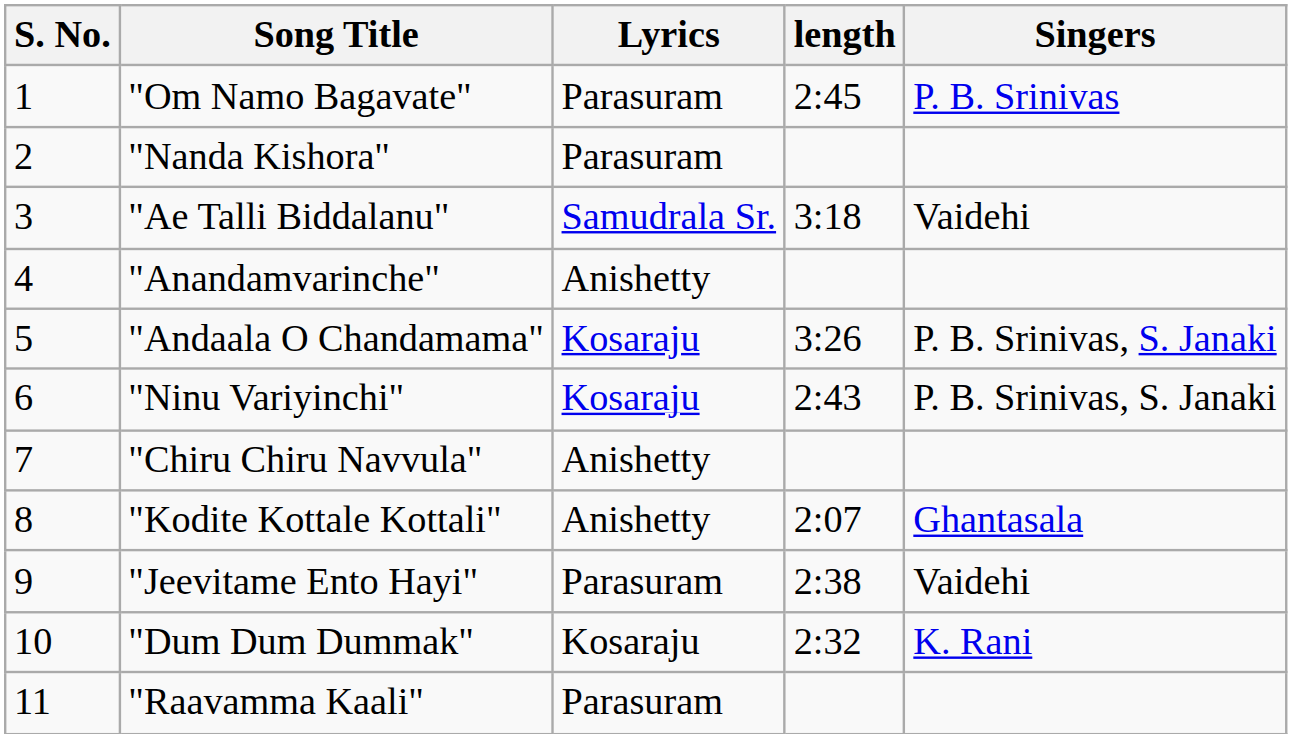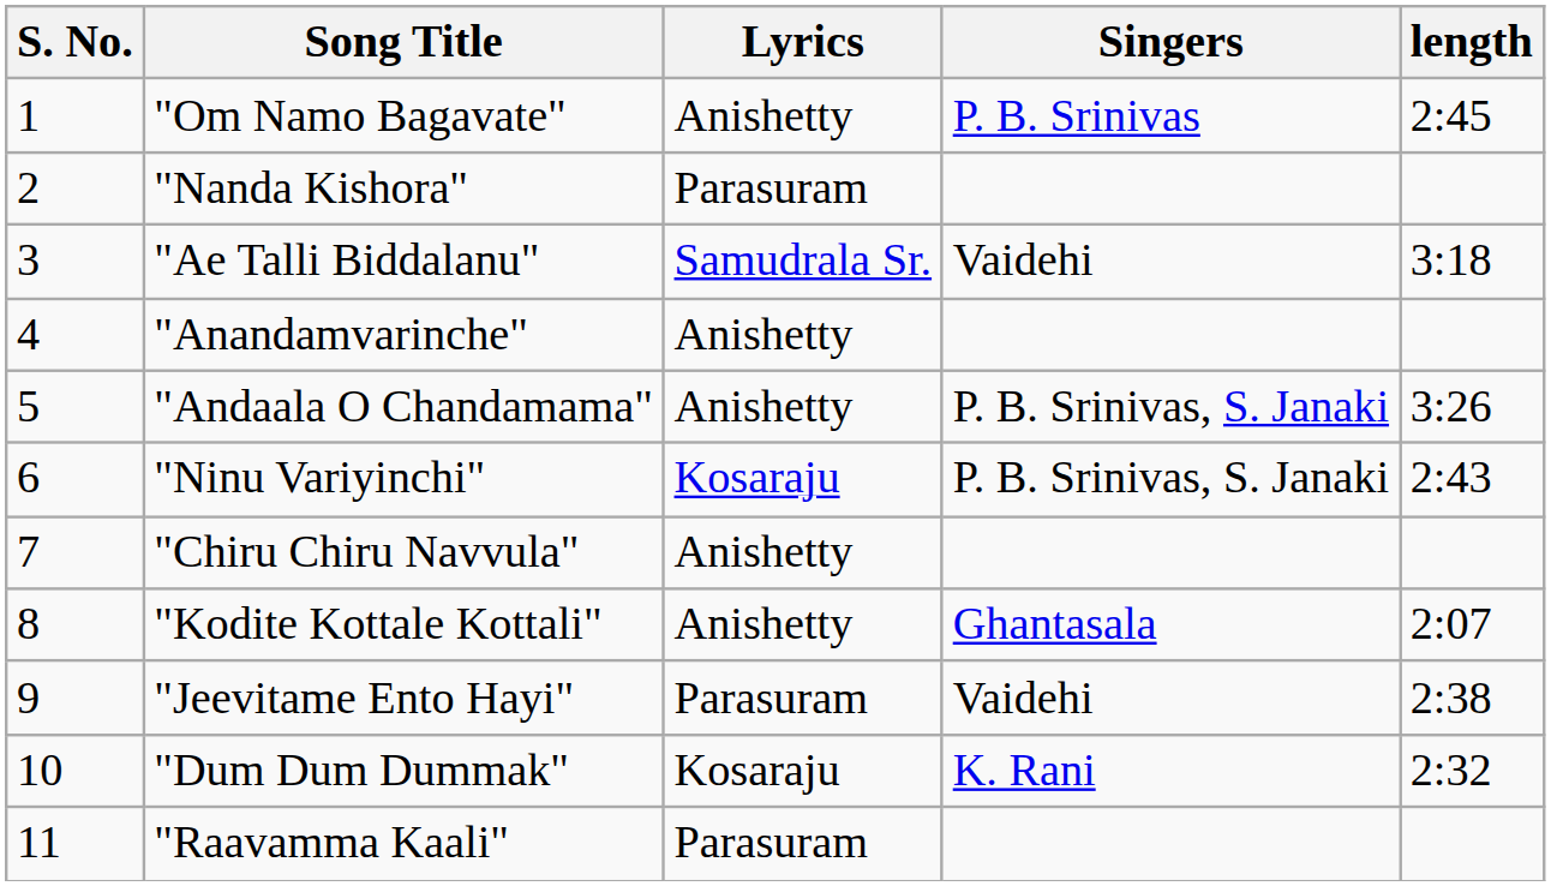 <table class="wikitable">
 <tr>
 <th>S. No.</th>
 <th>Song Title</th>
 <th>Lyrics</th>
+<th>Singers</th>
 <th>length</th>
-<th>Singers</th>
 </tr>
 <tr>
 <td>1</td>
 <td>"Om Namo Bagavate"</td>
-<td>Parasuram</td>
+<td>Anishetty</td>
+<td><a href='#'>P. B. Srinivas</a></td>
 <td>2:45</td>
-<td><a href='#'>P. B. Srinivas</a></td>
 </tr>
 <tr>
 <td>2</td>
 <td>"Nanda Kishora"</td>
 <td>Parasuram</td>
 <td></td>
 <td></td>
 </tr>
 <tr>
 <td>3</td>
 <td>"Ae Talli Biddalanu"</td>
 <td><a href='#'>Samudrala Sr.</a></td>
+<td>Vaidehi</td>
 <td>3:18</td>
-<td>Vaidehi</td>
 </tr>
 <tr>
 <td>4</td>
 <td>"Anandamvarinche"</td>
 <td>Anishetty</td>
 <td></td>
 <td></td>
 </tr>
 <tr>
 <td>5</td>
 <td>"Andaala O Chandamama"</td>
-<td><a href='#'>Kosaraju</a></td>
+<td>Anishetty</td>
+<td>P. B. Srinivas, <a href='#'>S. Janaki</a></td>
 <td>3:26</td>
-<td>P. B. Srinivas, <a href='#'>S. Janaki</a></td>
 </tr>
 <tr>
 <td>6</td>
 <td>"Ninu Variyinchi"</td>
 <td><a href='#'>Kosaraju</a></td>
+<td>P. B. Srinivas, S. Janaki</td>
 <td>2:43</td>
-<td>P. B. Srinivas, S. Janaki</td>
 </tr>
 <tr>
 <td>7</td>
 <td>"Chiru Chiru Navvula"</td>
 <td>Anishetty</td>
 <td></td>
 <td></td>
 </tr>
 <tr>
 <td>8</td>
 <td>"Kodite Kottale Kottali"</td>
 <td>Anishetty</td>
+<td><a href='#'>Ghantasala</a></td>
 <td>2:07</td>
-<td><a href='#'>Ghantasala</a></td>
 </tr>
 <tr>
 <td>9</td>
 <td>"Jeevitame Ento Hayi"</td>
 <td>Parasuram</td>
+<td>Vaidehi</td>
 <td>2:38</td>
-<td>Vaidehi</td>
 </tr>
 <tr>
 <td>10</td>
 <td>"Dum Dum Dummak"</td>
 <td>Kosaraju</td>
+<td><a href='#'>K. Rani</a></td>
 <td>2:32</td>
-<td><a href='#'>K. Rani</a></td>
 </tr>
 <tr>
 <td>11</td>
 <td>"Raavamma Kaali"</td>
 <td>Parasuram</td>
 <td></td>
 <td></td>
 </tr>
 </table>
